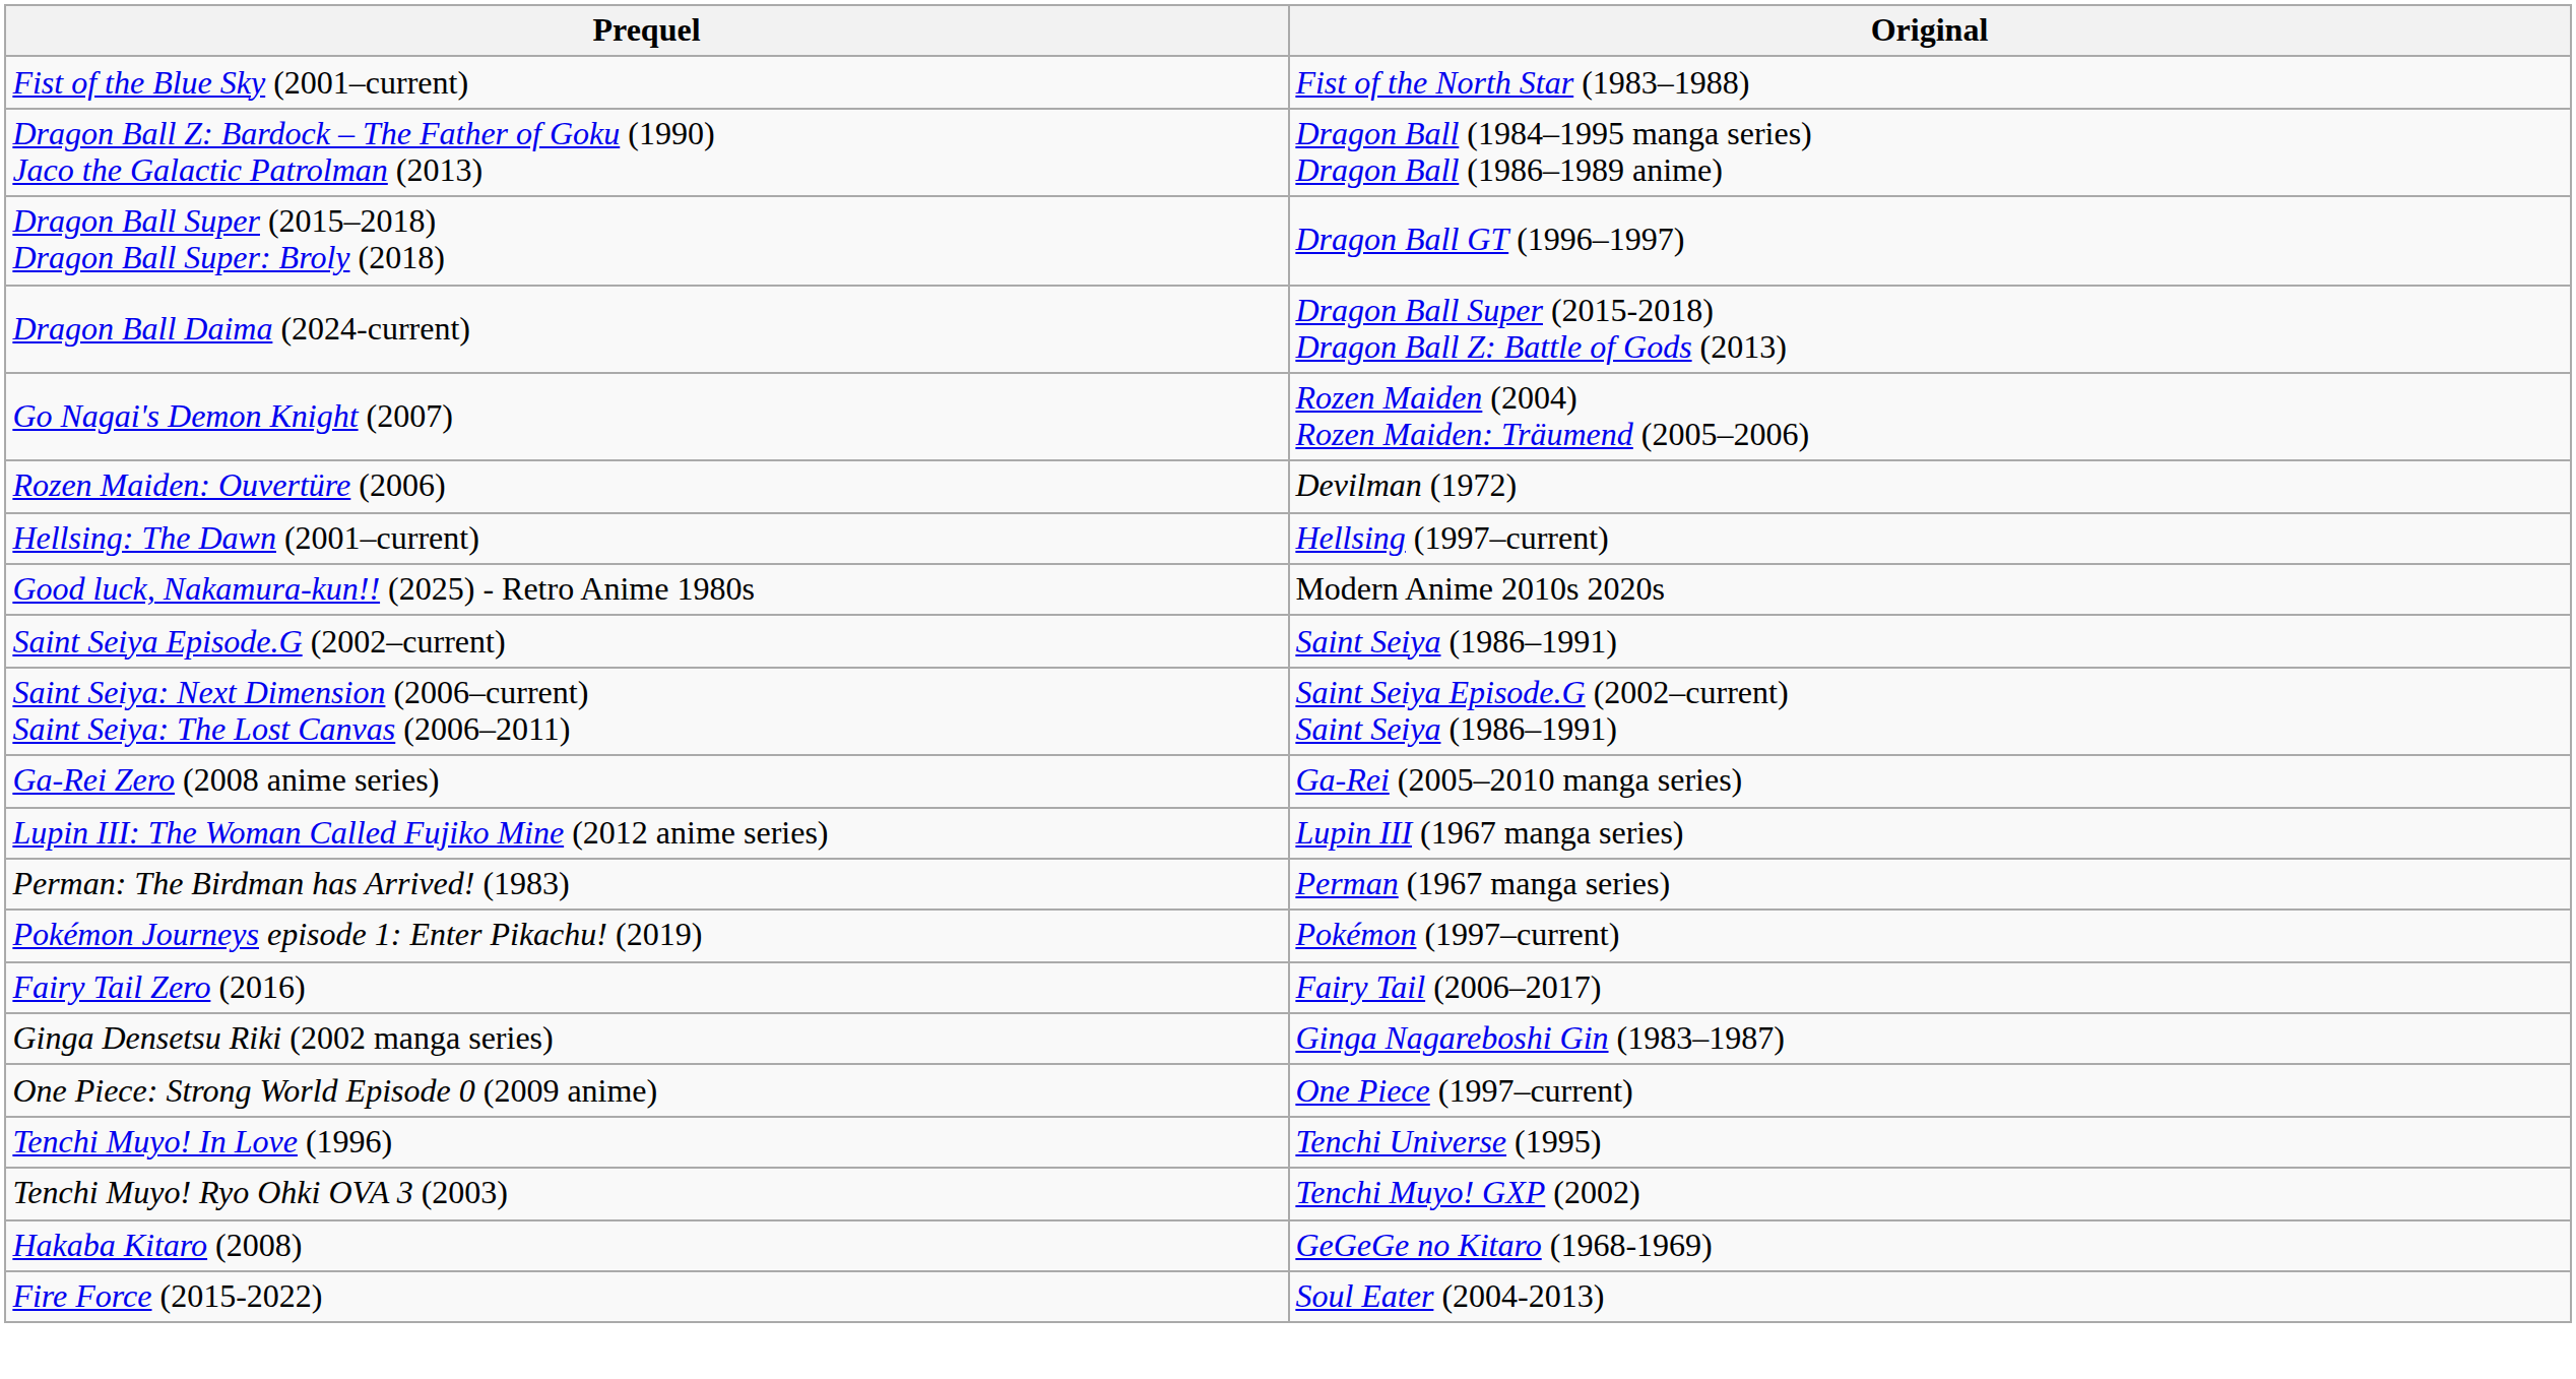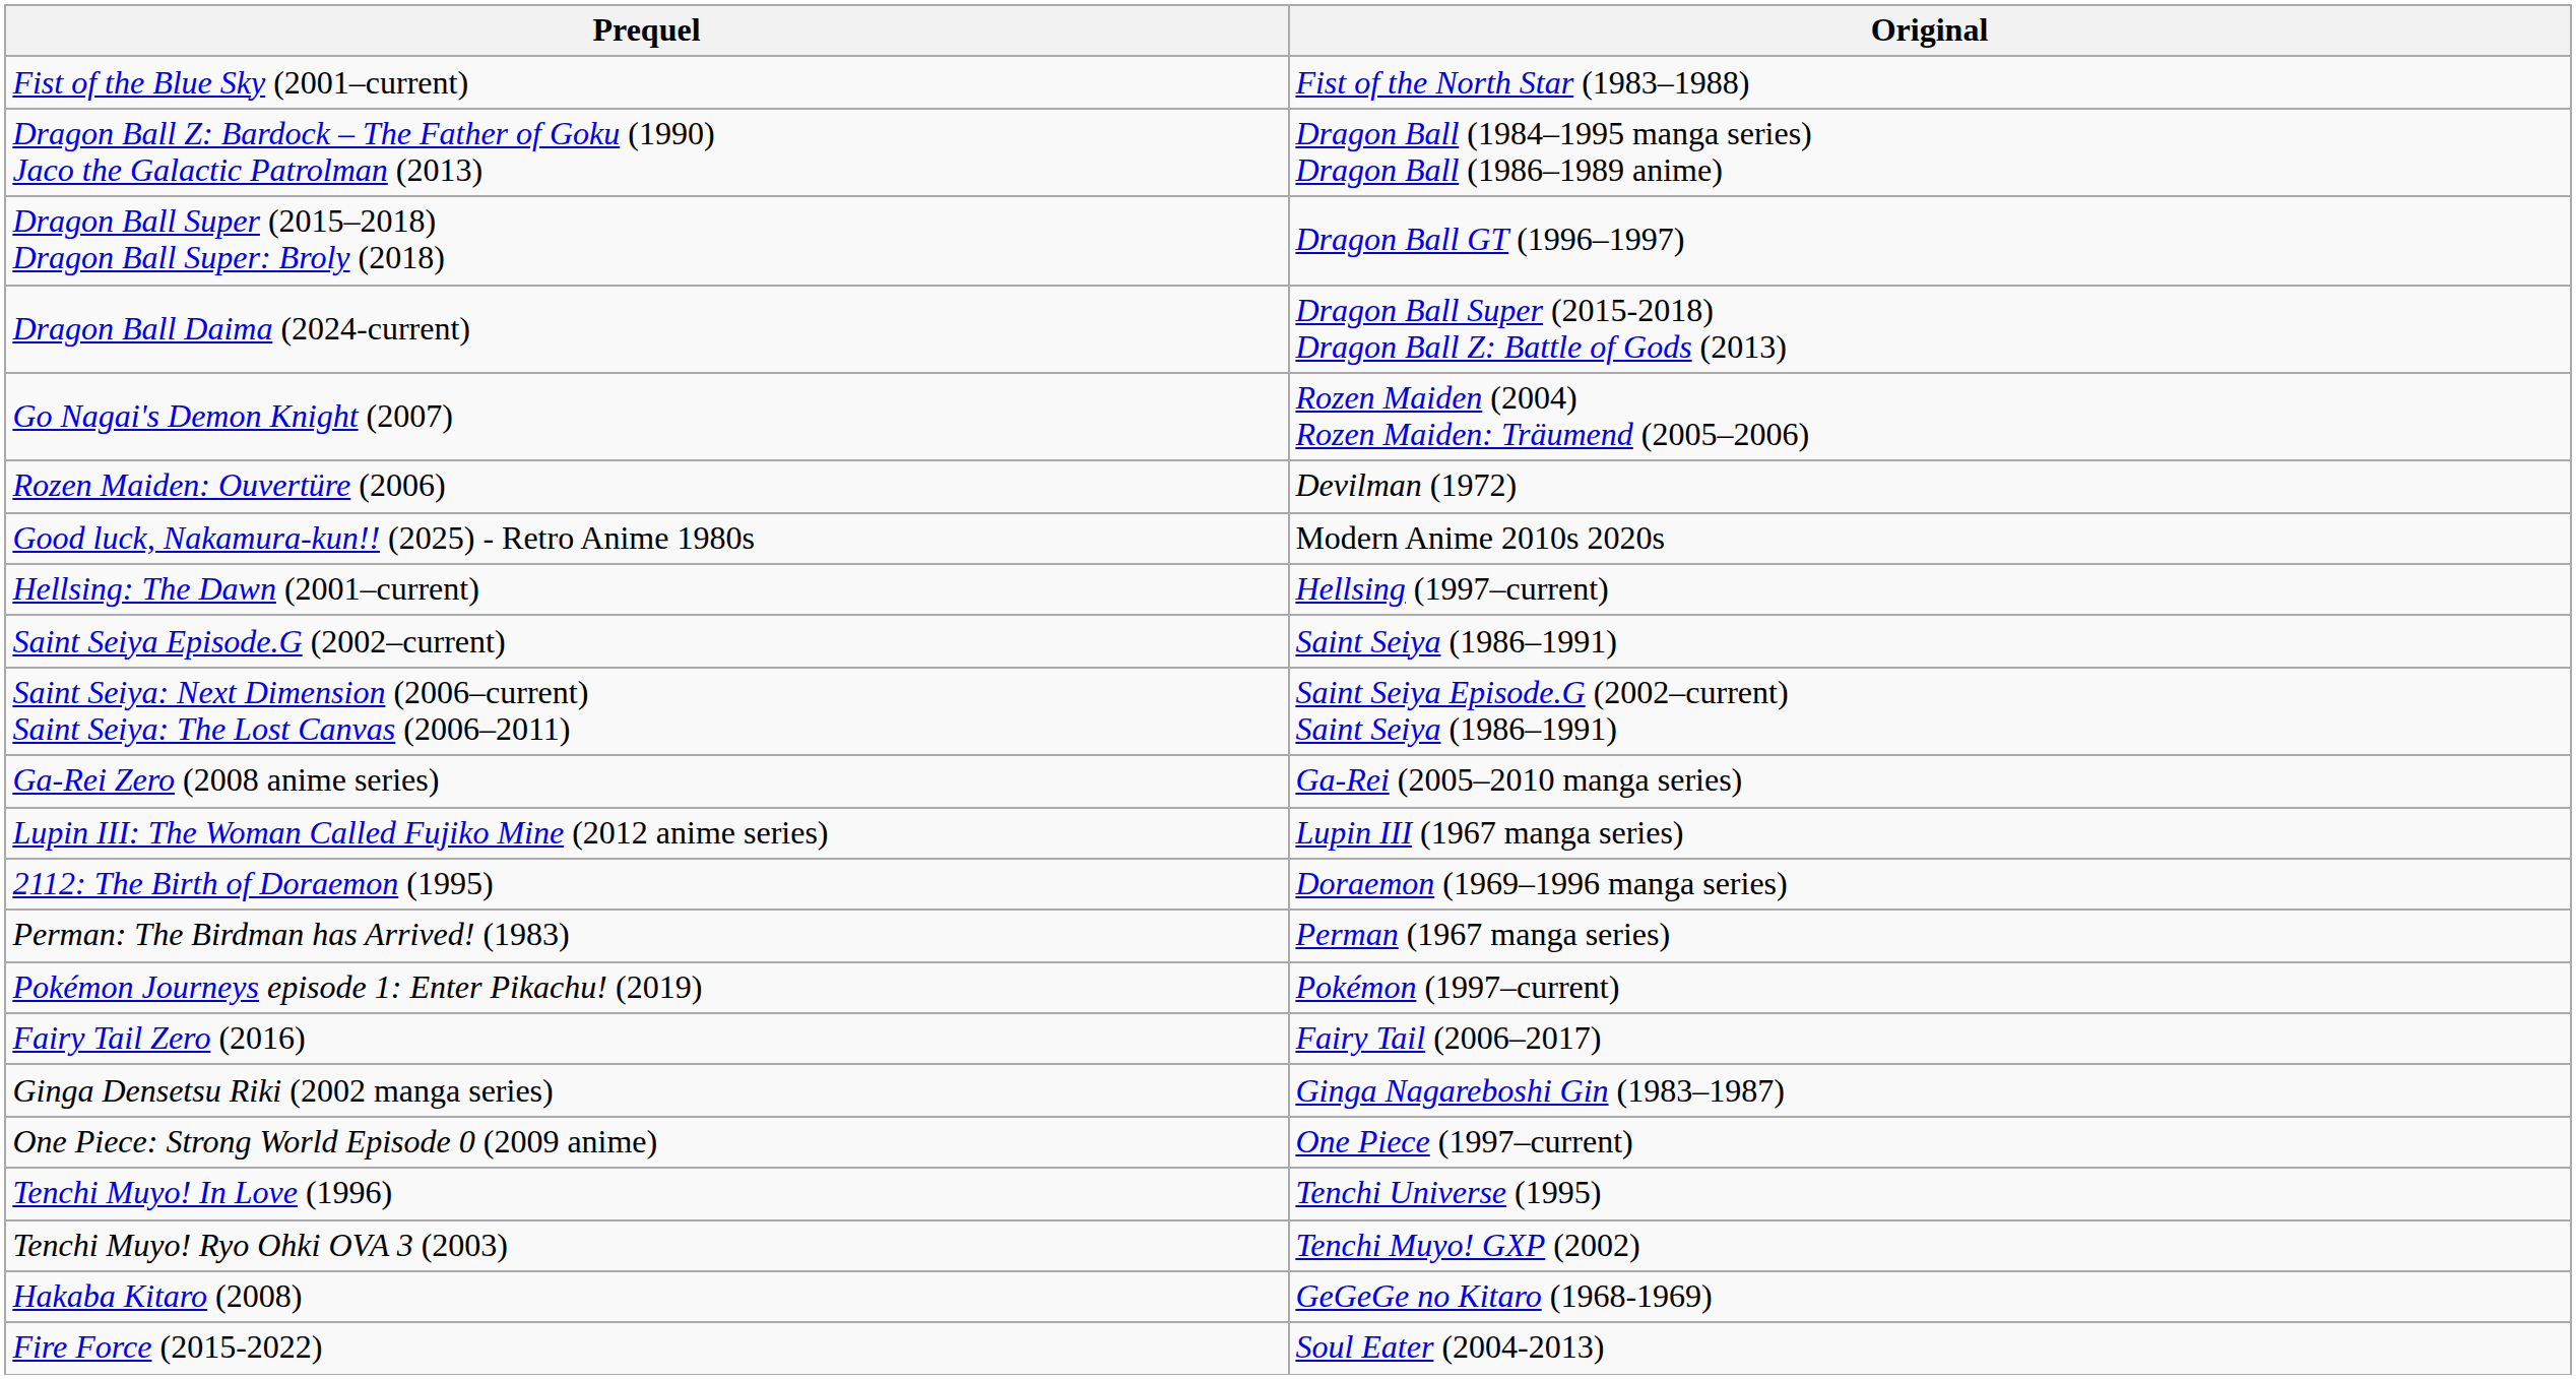 <table class="wikitable sortable" style="width:100%;">
 <tr>
 <th width="50%">Prequel</th>
 <th>Original</th>
 </tr>
 <tr>
 <td><em><a href='#'>Fist of the Blue Sky</a></em> (2001–current)</td>
 <td><em><a href='#'>Fist of the North Star</a></em> (1983–1988)</td>
 </tr>
 <tr>
 <td><em><a href='#'>Dragon Ball Z: Bardock – The Father of Goku</a></em> (1990)<br><em><a href='#'>Jaco the Galactic Patrolman</a></em> (2013)</td>
 <td><em><a href='#'>Dragon Ball</a></em> (1984–1995 manga series)<br><em><a href='#'>Dragon Ball</a></em> (1986–1989 anime)</td>
 </tr>
 <tr>
 <td><em><a href='#'>Dragon Ball Super</a></em> (2015–2018)<br><em><a href='#'>Dragon Ball Super: Broly</a></em> (2018)</td>
 <td><em><a href='#'>Dragon Ball GT</a></em> (1996–1997)</td>
 </tr>
 <tr>
 <td><em><a href='#'>Dragon Ball Daima</a></em> (2024-current)</td>
 <td><em><a href='#'>Dragon Ball Super</a></em> (2015-2018)<br><em><a href='#'>Dragon Ball Z: Battle of Gods</a></em> (2013)</td>
 </tr>
 <tr>
 <td><em><a href='#'>Go Nagai's Demon Knight</a></em> (2007)</td>
 <td><em><a href='#'>Rozen Maiden</a></em> (2004)<br><em><a href='#'>Rozen Maiden: Träumend</a></em> (2005–2006)</td>
 </tr>
 <tr>
 <td><em><a href='#'>Rozen Maiden: Ouvertüre</a></em> (2006)</td>
 <td><em>Devilman</em> (1972)</td>
 </tr>
 <tr>
+<td><a href='#'><em>Good luck, Nakamura-kun!!</em></a> (2025) - Retro Anime 1980s</td>
+<td>Modern Anime 2010s 2020s</td>
+</tr>
+<tr>
 <td><em><a href='#'>Hellsing: The Dawn</a></em> (2001–current)</td>
 <td><em><a href='#'>Hellsing</a></em> (1997–current)</td>
-</tr>
-<tr>
-<td><a href='#'><em>Good luck, Nakamura-kun!!</em></a> (2025) - Retro Anime 1980s</td>
-<td>Modern Anime 2010s 2020s</td>
 </tr>
 <tr>
 <td><em><a href='#'>Saint Seiya Episode.G</a></em> (2002–current)</td>
 <td><em><a href='#'>Saint Seiya</a></em> (1986–1991)</td>
 </tr>
 <tr>
 <td><em><a href='#'>Saint Seiya: Next Dimension</a></em> (2006–current)<br><em><a href='#'>Saint Seiya: The Lost Canvas</a></em> (2006–2011)</td>
 <td><em><a href='#'>Saint Seiya Episode.G</a></em> (2002–current)<br><em><a href='#'>Saint Seiya</a></em> (1986–1991)</td>
 </tr>
 <tr>
 <td><em><a href='#'>Ga-Rei Zero</a></em>  (2008 anime series)</td>
 <td><em><a href='#'>Ga-Rei</a></em>  (2005–2010 manga series)</td>
 </tr>
 <tr>
 <td><em><a href='#'>Lupin III: The Woman Called Fujiko Mine</a></em> (2012 anime series)</td>
 <td><em><a href='#'>Lupin III</a></em> (1967 manga series)</td>
+</tr>
+<tr>
+<td><em><a href='#'>2112: The Birth of Doraemon</a></em> (1995)</td>
+<td><em><a href='#'>Doraemon</a></em> (1969–1996 manga series)</td>
 </tr>
 <tr>
 <td><em>Perman: The Birdman has Arrived!</em> (1983)</td>
 <td><em><a href='#'>Perman</a></em> (1967 manga series)</td>
 </tr>
 <tr>
 <td><em><a href='#'>Pokémon Journeys</a> episode 1: Enter Pikachu!</em> (2019)</td>
 <td><em><a href='#'>Pokémon</a></em> (1997–current)</td>
 </tr>
 <tr>
 <td><em><a href='#'>Fairy Tail Zero</a></em> (2016)</td>
 <td><em><a href='#'>Fairy Tail</a></em> (2006–2017)</td>
 </tr>
 <tr>
 <td><em>Ginga Densetsu Riki</em> (2002 manga series)</td>
 <td><em><a href='#'>Ginga Nagareboshi Gin</a></em> (1983–1987)</td>
 </tr>
 <tr>
 <td><em>One Piece: Strong World Episode 0</em> (2009 anime)</td>
 <td><em><a href='#'>One Piece</a></em> (1997–current)</td>
 </tr>
 <tr>
 <td><em><a href='#'>Tenchi Muyo! In Love</a></em> (1996)</td>
 <td><em><a href='#'>Tenchi Universe</a></em> (1995)</td>
 </tr>
 <tr>
 <td><em>Tenchi Muyo! Ryo Ohki OVA 3</em> (2003)</td>
 <td><em><a href='#'>Tenchi Muyo! GXP</a></em> (2002)</td>
 </tr>
 <tr>
 <td><em><a href='#'>Hakaba Kitaro</a></em> (2008)</td>
 <td><em><a href='#'>GeGeGe no Kitaro</a></em> (1968-1969)</td>
 </tr>
 <tr>
 <td><em><a href='#'>Fire Force</a></em> (2015-2022)</td>
 <td><em><a href='#'>Soul Eater</a></em> (2004-2013)</td>
 </tr>
 </table>
